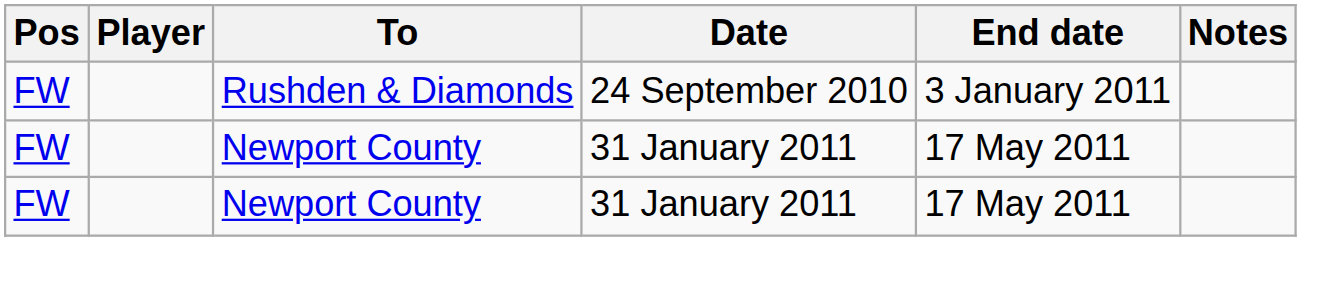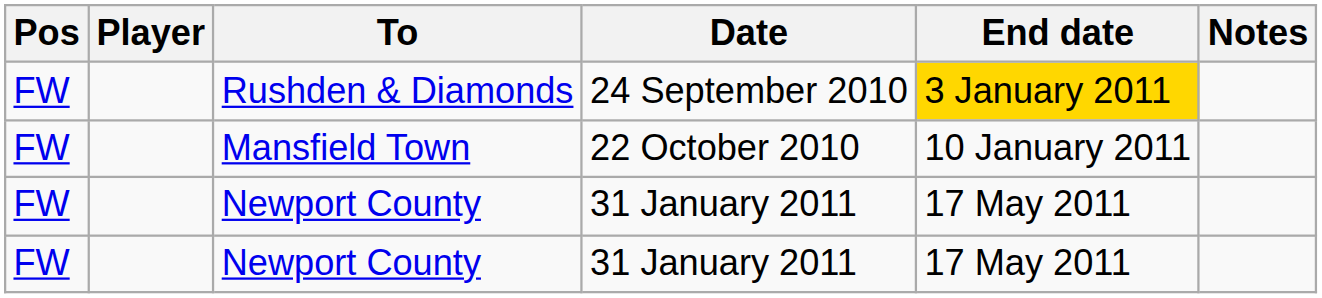 <table class="wikitable">
 <tr>
 <th>Pos</th>
 <th>Player</th>
 <th>To</th>
 <th>Date</th>
 <th>End date</th>
 <th>Notes</th>
 </tr>
 <tr --->
 <td><a href='#'>FW</a></td>
 <td></td>
 <td><a href='#'>Rushden & Diamonds</a></td>
 <td>24 September 2010</td>
-<td>3 January 2011</td>
+<td style="background: gold;">3 January 2011</td>
+<td></td>
+</tr>
+<tr --->
+<td><a href='#'>FW</a></td>
+<td></td>
+<td><a href='#'>Mansfield Town</a></td>
+<td>22 October 2010</td>
+<td>10 January 2011</td>
 <td></td>
 </tr>
 <tr --->
 <td><a href='#'>FW</a></td>
 <td></td>
 <td><a href='#'>Newport County</a></td>
 <td>31 January 2011</td>
 <td>17 May 2011</td>
 <td></td>
 </tr>
 <tr --->
 <td><a href='#'>FW</a></td>
 <td></td>
 <td><a href='#'>Newport County</a></td>
 <td>31 January 2011</td>
 <td>17 May 2011</td>
 <td></td>
 </tr>
 </table>
